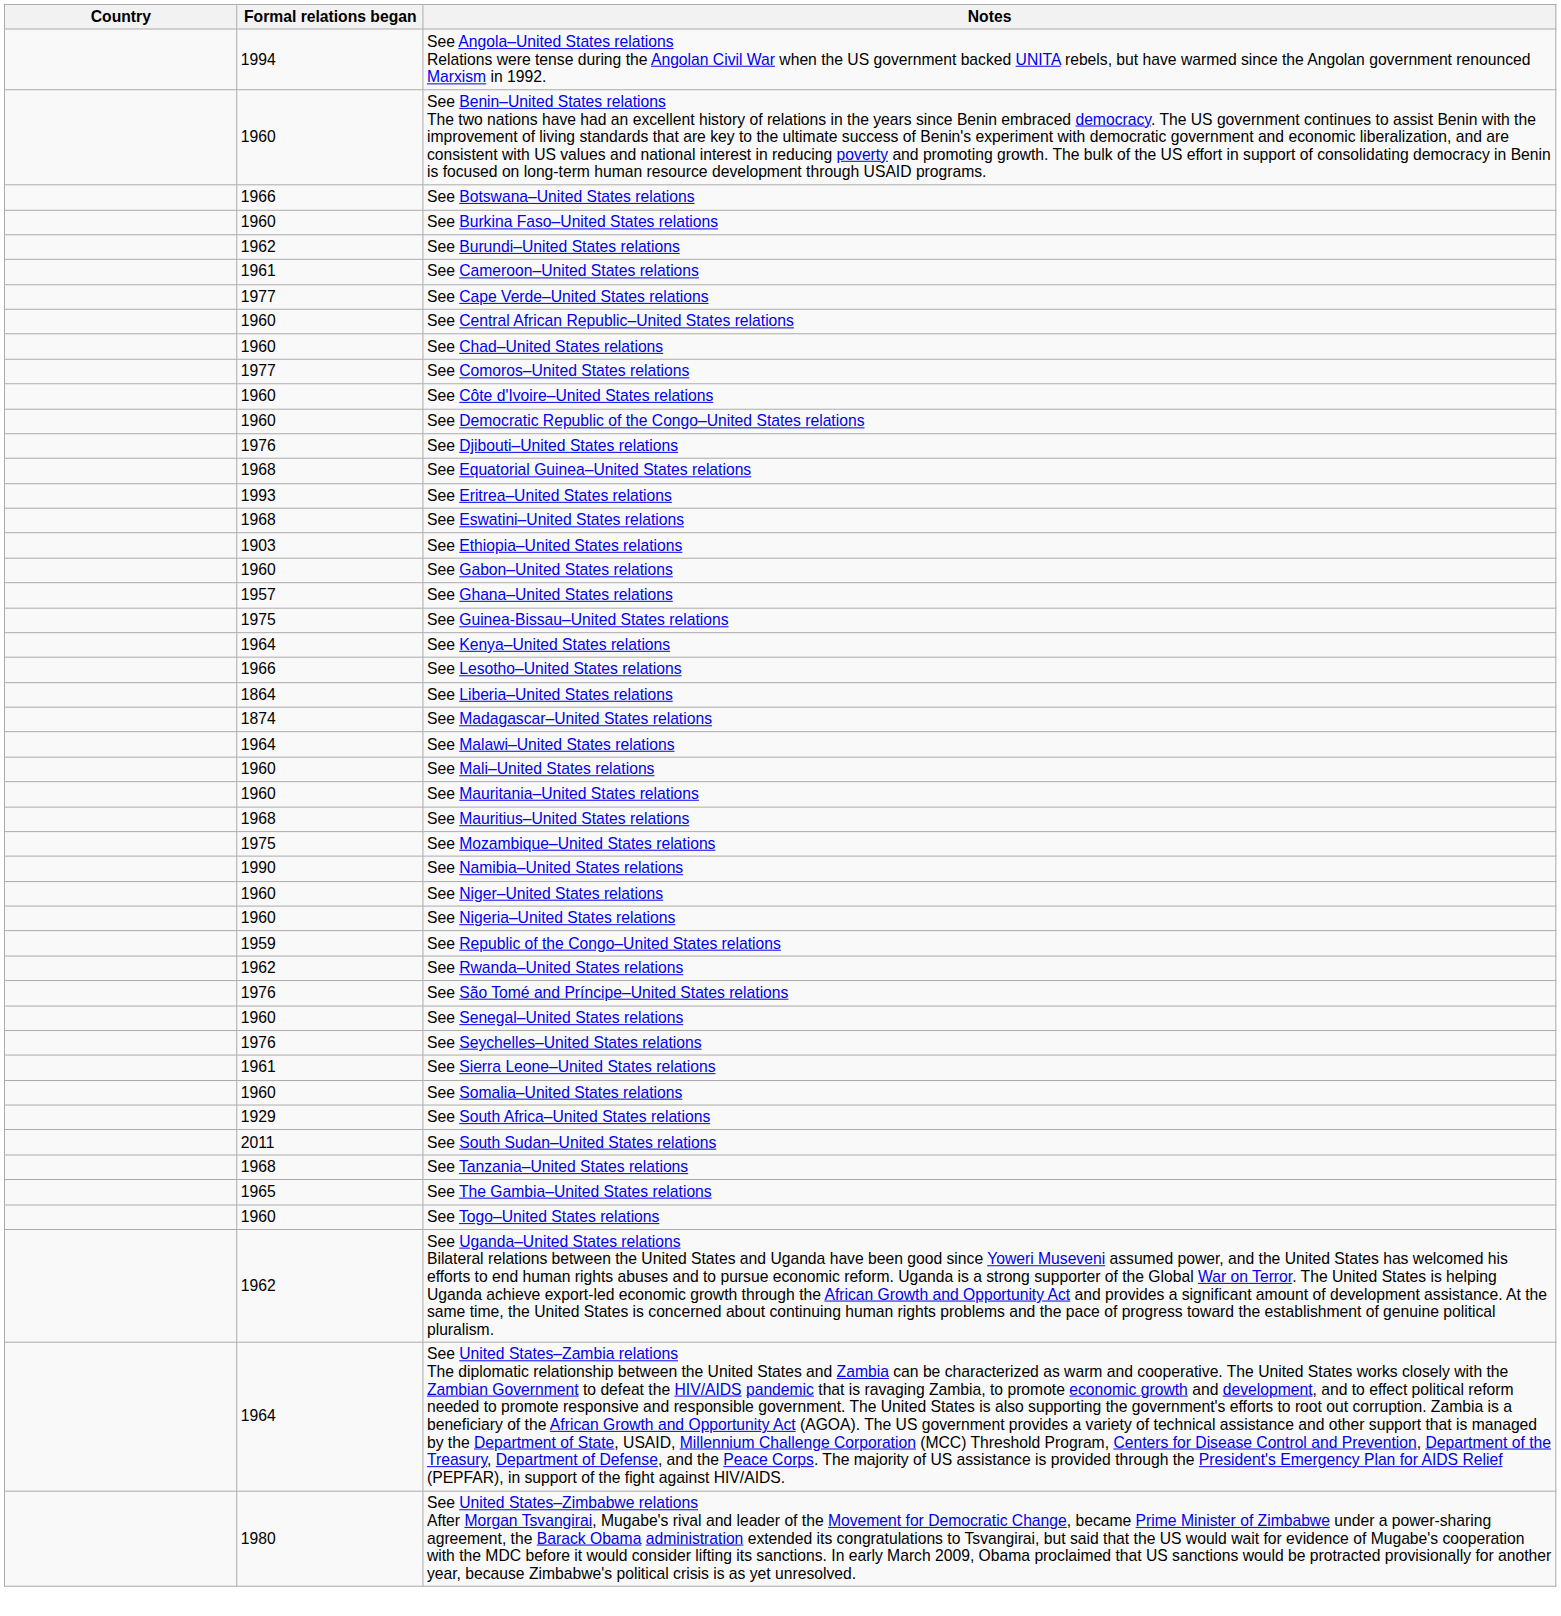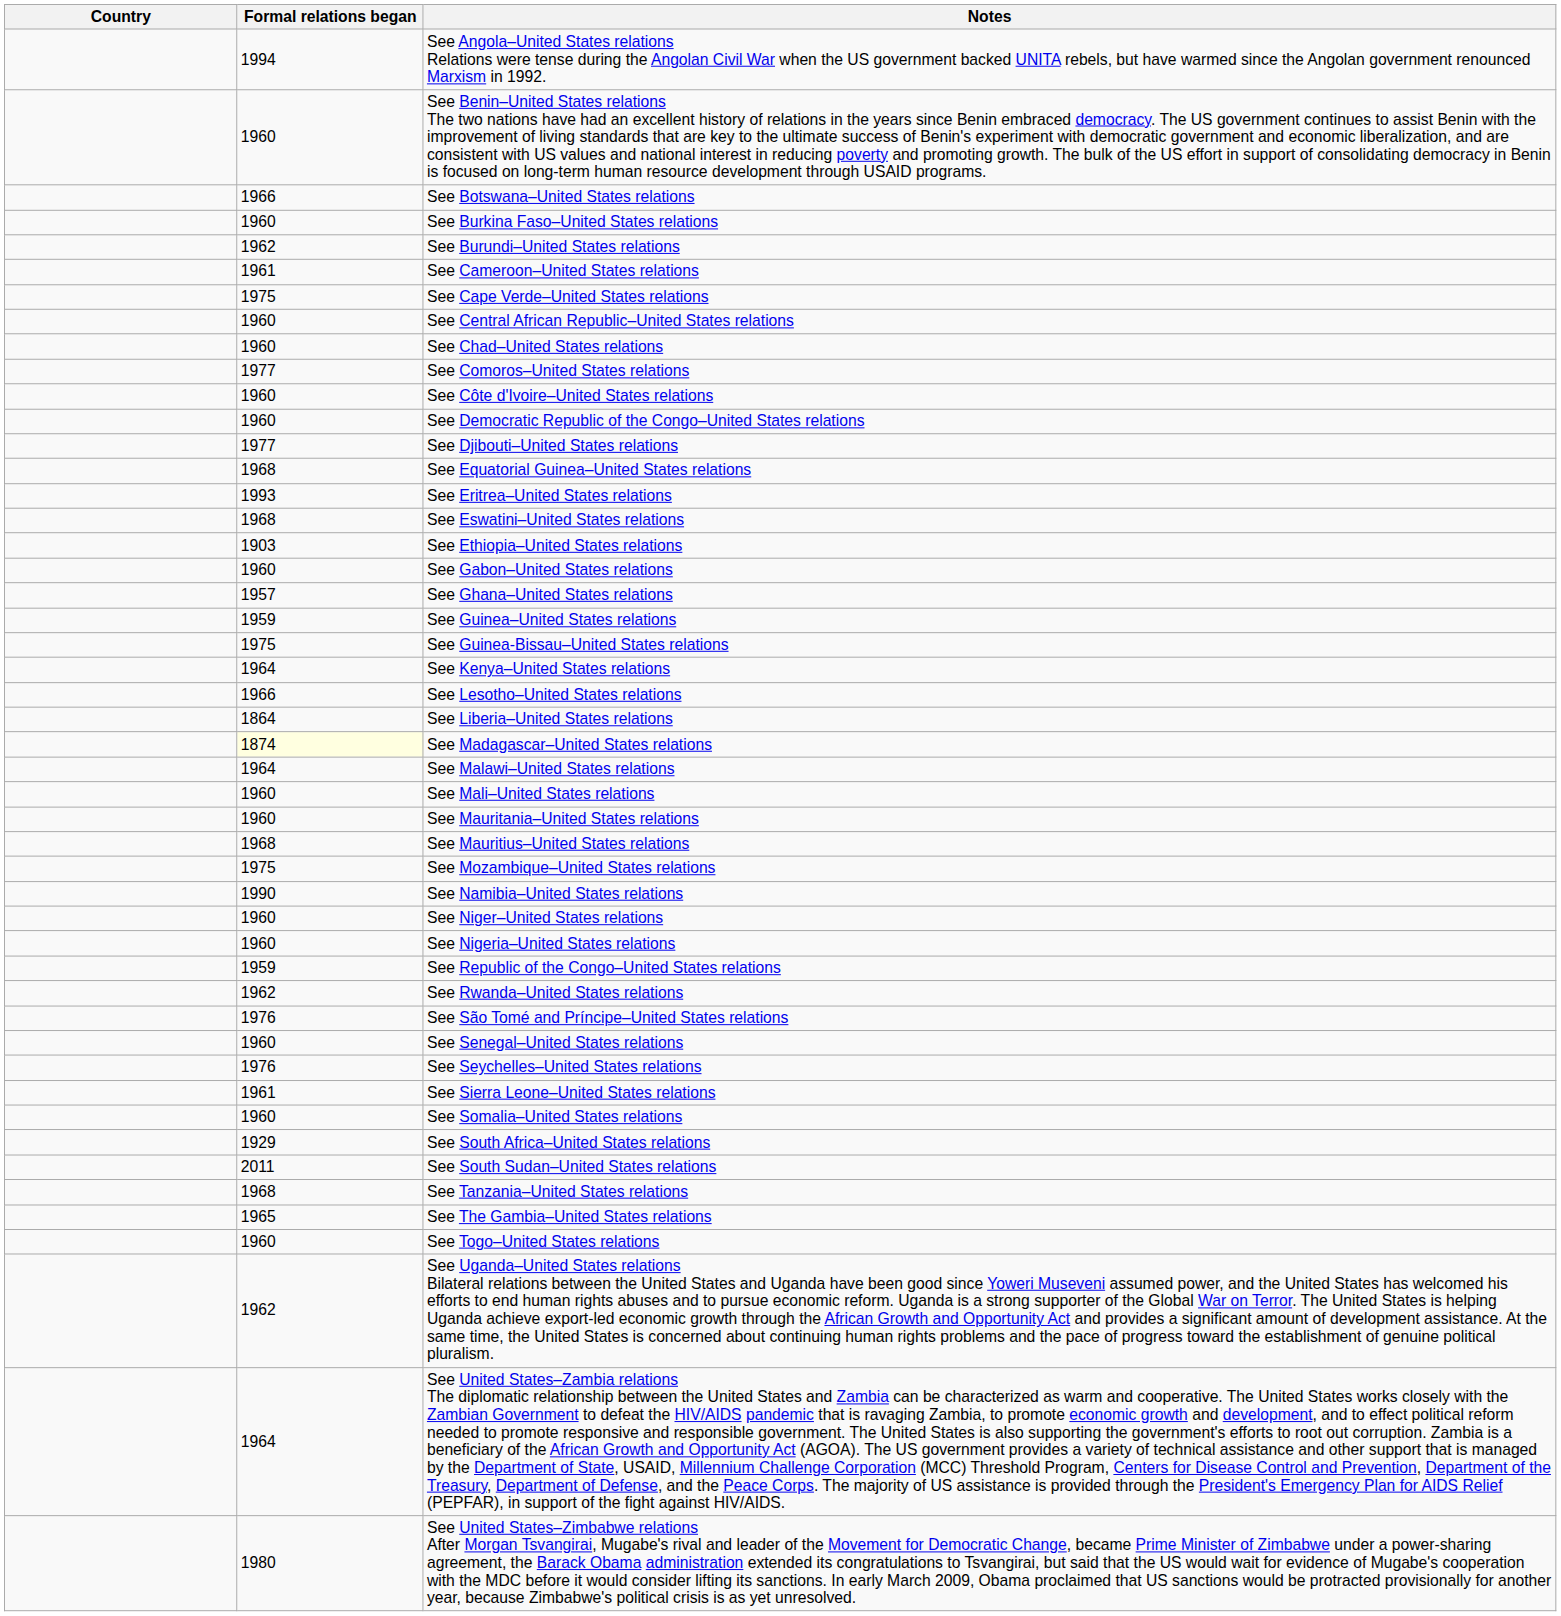 <table class="wikitable sortable" border="1" style="width:100%; margin:auto;">
 <tr>
 <th width="15%">Country</th>
 <th width="12%">Formal relations began</th>
 <th>Notes</th>
 </tr>
 <tr -valign="top">
 <td></td>
 <td>1994</td>
 <td>See <a href='#'>Angola–United States relations</a><br>Relations were tense during the <a href='#'>Angolan Civil War</a> when the US government backed <a href='#'>UNITA</a> rebels, but have warmed since the Angolan government renounced <a href='#'>Marxism</a> in 1992.</td>
 </tr>
 <tr -valign="top">
 <td></td>
 <td>1960</td>
 <td>See <a href='#'>Benin–United States relations</a><br>The two nations have had an excellent history of relations in the years since Benin embraced <a href='#'>democracy</a>. The US government continues to assist Benin with the improvement of living standards that are key to the ultimate success of Benin's experiment with democratic government and economic liberalization, and are consistent with US values and national interest in reducing <a href='#'>poverty</a> and promoting growth. The bulk of the US effort in support of consolidating democracy in Benin is focused on long-term human resource development through USAID programs.</td>
 </tr>
 <tr -valign="top">
 <td></td>
 <td>1966</td>
 <td>See <a href='#'>Botswana–United States relations</a></td>
 </tr>
 <tr -valign="top">
 <td></td>
 <td>1960</td>
 <td>See <a href='#'>Burkina Faso–United States relations</a></td>
 </tr>
 <tr -valign="top">
 <td></td>
 <td>1962</td>
 <td>See <a href='#'>Burundi–United States relations</a></td>
 </tr>
 <tr -valign="top">
 <td></td>
 <td>1961</td>
 <td>See <a href='#'>Cameroon–United States relations</a></td>
 </tr>
 <tr -valign="top">
 <td></td>
-<td>1977</td>
+<td>1975</td>
 <td>See <a href='#'>Cape Verde–United States relations</a></td>
 </tr>
 <tr -valign="top">
 <td></td>
 <td>1960</td>
 <td>See <a href='#'>Central African Republic–United States relations</a></td>
 </tr>
 <tr -valign="top">
 <td></td>
 <td>1960</td>
 <td>See <a href='#'>Chad–United States relations</a></td>
 </tr>
 <tr -valign="top">
 <td></td>
 <td>1977</td>
 <td>See <a href='#'>Comoros–United States relations</a></td>
 </tr>
 <tr -valign="top">
 <td></td>
 <td>1960</td>
 <td>See <a href='#'>Côte d'Ivoire–United States relations</a></td>
 </tr>
 <tr -valign="top">
 <td></td>
 <td>1960</td>
 <td>See <a href='#'>Democratic Republic of the Congo–United States relations</a></td>
 </tr>
 <tr -valign="top">
 <td></td>
-<td>1976</td>
+<td>1977</td>
 <td>See <a href='#'>Djibouti–United States relations</a></td>
 </tr>
 <tr -valign="top">
 <td></td>
 <td>1968</td>
 <td>See <a href='#'>Equatorial Guinea–United States relations</a></td>
 </tr>
 <tr -valign="top">
 <td></td>
 <td>1993</td>
 <td>See <a href='#'>Eritrea–United States relations</a></td>
 </tr>
 <tr -valign="top">
 <td></td>
 <td>1968</td>
 <td>See <a href='#'>Eswatini–United States relations</a></td>
 </tr>
 <tr -valign="top">
 <td></td>
 <td>1903</td>
 <td>See <a href='#'>Ethiopia–United States relations</a></td>
 </tr>
 <tr -valign="top">
 <td></td>
 <td>1960</td>
 <td>See <a href='#'>Gabon–United States relations</a></td>
 </tr>
 <tr -valign="top">
 <td></td>
 <td>1957</td>
 <td>See <a href='#'>Ghana–United States relations</a></td>
 </tr>
 <tr -valign="top">
 <td></td>
+<td>1959</td>
+<td>See <a href='#'>Guinea–United States relations</a></td>
+</tr>
+<tr -valign="top">
+<td></td>
 <td>1975</td>
 <td>See <a href='#'>Guinea-Bissau–United States relations</a></td>
 </tr>
 <tr -valign="top">
 <td></td>
 <td>1964</td>
 <td>See <a href='#'>Kenya–United States relations</a></td>
 </tr>
 <tr -valign="top">
 <td></td>
 <td>1966</td>
 <td>See <a href='#'>Lesotho–United States relations</a></td>
 </tr>
 <tr -valign="top">
 <td></td>
 <td>1864</td>
 <td>See <a href='#'>Liberia–United States relations</a></td>
 </tr>
 <tr -valign="top">
 <td></td>
-<td>1874</td>
+<td style="background: lightyellow;">1874</td>
 <td>See <a href='#'>Madagascar–United States relations</a></td>
 </tr>
 <tr -valign="top">
 <td></td>
 <td>1964</td>
 <td>See <a href='#'>Malawi–United States relations</a></td>
 </tr>
 <tr -valign="top">
 <td></td>
 <td>1960</td>
 <td>See <a href='#'>Mali–United States relations</a></td>
 </tr>
 <tr -valign="top">
 <td></td>
 <td>1960</td>
 <td>See <a href='#'>Mauritania–United States relations</a></td>
 </tr>
 <tr -valign="top">
 <td></td>
 <td>1968</td>
 <td>See <a href='#'>Mauritius–United States relations</a></td>
 </tr>
 <tr -valign="top">
 <td></td>
 <td>1975</td>
 <td>See <a href='#'>Mozambique–United States relations</a></td>
 </tr>
 <tr -valign="top">
 <td></td>
 <td>1990</td>
 <td>See <a href='#'>Namibia–United States relations</a></td>
 </tr>
 <tr -valign="top">
 <td></td>
 <td>1960</td>
 <td>See <a href='#'>Niger–United States relations</a></td>
 </tr>
 <tr -valign="top">
 <td></td>
 <td>1960</td>
 <td>See <a href='#'>Nigeria–United States relations</a></td>
 </tr>
 <tr -valign="top">
 <td></td>
 <td>1959</td>
 <td>See <a href='#'>Republic of the Congo–United States relations</a></td>
 </tr>
 <tr -valign="top">
 <td></td>
 <td>1962</td>
 <td>See <a href='#'>Rwanda–United States relations</a></td>
 </tr>
 <tr -valign="top">
 <td></td>
 <td>1976</td>
 <td>See <a href='#'>São Tomé and Príncipe–United States relations</a></td>
 </tr>
 <tr -valign="top">
 <td></td>
 <td>1960</td>
 <td>See <a href='#'>Senegal–United States relations</a></td>
 </tr>
 <tr -valign="top">
 <td></td>
 <td>1976</td>
 <td>See <a href='#'>Seychelles–United States relations</a></td>
 </tr>
 <tr -valign="top">
 <td></td>
 <td>1961</td>
 <td>See <a href='#'>Sierra Leone–United States relations</a></td>
 </tr>
 <tr -valign="top">
 <td></td>
 <td>1960</td>
 <td>See <a href='#'>Somalia–United States relations</a></td>
 </tr>
 <tr -valign="top">
 <td></td>
 <td>1929</td>
 <td>See <a href='#'>South Africa–United States relations</a></td>
 </tr>
 <tr -valign="top">
 <td></td>
 <td>2011</td>
 <td>See <a href='#'>South Sudan–United States relations</a></td>
 </tr>
 <tr -valign="top">
 <td></td>
 <td>1968</td>
 <td>See <a href='#'>Tanzania–United States relations</a></td>
 </tr>
 <tr -valign="top">
 <td></td>
 <td>1965</td>
 <td>See <a href='#'>The Gambia–United States relations</a></td>
 </tr>
 <tr -valign="top">
 <td></td>
 <td>1960</td>
 <td>See <a href='#'>Togo–United States relations</a></td>
 </tr>
 <tr -valign="top">
 <td></td>
 <td>1962</td>
 <td>See <a href='#'>Uganda–United States relations</a><br>Bilateral relations between the United States and Uganda have been good since <a href='#'>Yoweri Museveni</a> assumed power, and the United States has welcomed his efforts to end human rights abuses and to pursue economic reform. Uganda is a strong supporter of the Global <a href='#'>War on Terror</a>. The United States is helping Uganda achieve export-led economic growth through the <a href='#'>African Growth and Opportunity Act</a> and provides a significant amount of development assistance. At the same time, the United States is concerned about continuing human rights problems and the pace of progress toward the establishment of genuine political pluralism.</td>
 </tr>
 <tr -valign="top">
 <td></td>
 <td>1964</td>
 <td>See <a href='#'>United States–Zambia relations</a><br>The diplomatic relationship between the United States and <a href='#'>Zambia</a> can be characterized as warm and cooperative. The United States works closely with the <a href='#'>Zambian Government</a> to defeat the <a href='#'>HIV/AIDS</a> <a href='#'>pandemic</a> that is ravaging Zambia, to promote <a href='#'>economic growth</a> and <a href='#'>development</a>, and to effect political reform needed to promote responsive and responsible government. The United States is also supporting the government's efforts to root out corruption. Zambia is a beneficiary of the <a href='#'>African Growth and Opportunity Act</a> (AGOA). The US government provides a variety of technical assistance and other support that is managed by the <a href='#'>Department of State</a>, USAID, <a href='#'>Millennium Challenge Corporation</a> (MCC) Threshold Program, <a href='#'>Centers for Disease Control and Prevention</a>, <a href='#'>Department of the Treasury</a>, <a href='#'>Department of Defense</a>, and the <a href='#'>Peace Corps</a>. The majority of US assistance is provided through the <a href='#'>President's Emergency Plan for AIDS Relief</a> (PEPFAR), in support of the fight against HIV/AIDS.</td>
 </tr>
 <tr -valign="top">
 <td></td>
 <td>1980</td>
 <td>See <a href='#'>United States–Zimbabwe relations</a><br>After <a href='#'>Morgan Tsvangirai</a>, Mugabe's rival and leader of the <a href='#'>Movement for Democratic Change</a>, became <a href='#'>Prime Minister of Zimbabwe</a> under a power-sharing agreement, the <a href='#'>Barack Obama</a> <a href='#'>administration</a> extended its congratulations to Tsvangirai, but said that the US would wait for evidence of Mugabe's cooperation with the MDC before it would consider lifting its sanctions. In early March 2009, Obama proclaimed that US sanctions would be protracted provisionally for another year, because Zimbabwe's political crisis is as yet unresolved.</td>
 </tr>
 </table>
